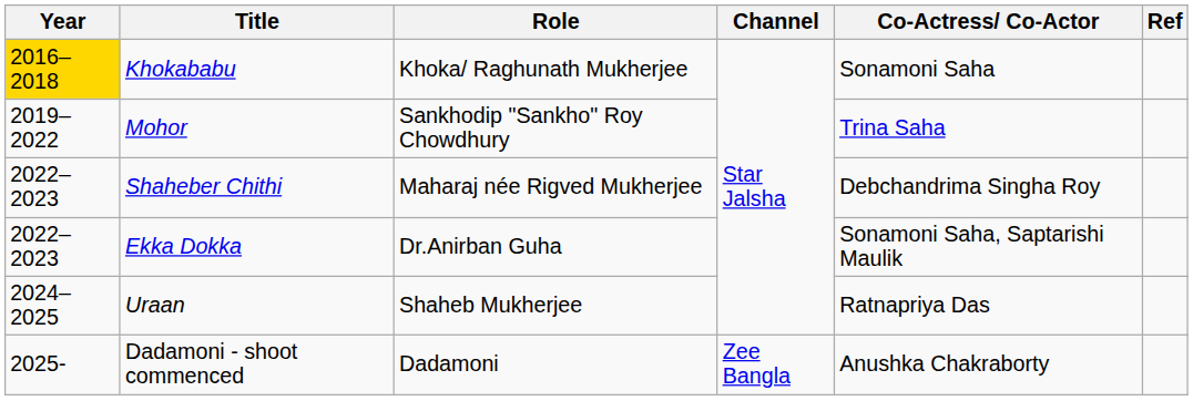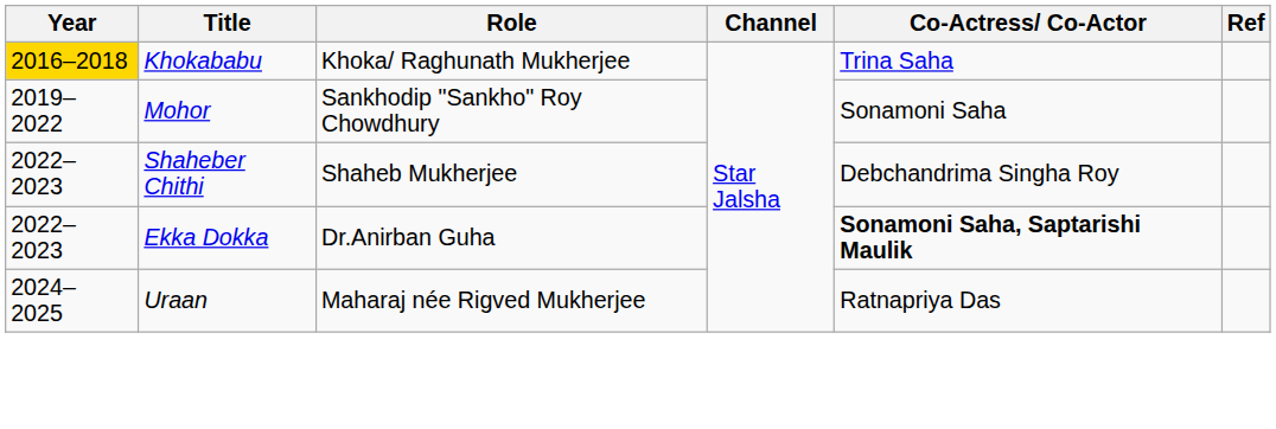 <table class="wikitable sortable">
 <tr>
 <th>Year</th>
 <th>Title</th>
 <th>Role</th>
 <th>Channel</th>
 <th>Co-Actress/ Co-Actor</th>
 <th>Ref</th>
 </tr>
 <tr>
 <td style="background: gold;">2016–2018</td>
 <td><a href='#'><em>Khokababu</em></a></td>
 <td>Khoka/ Raghunath Mukherjee</td>
 <td rowspan="5"><a href='#'>Star Jalsha</a></td>
-<td>Sonamoni Saha</td>
+<td><a href='#'>Trina Saha</a></td>
 <td></td>
 </tr>
 <tr>
 <td>2019– 2022</td>
 <td><a href='#'><em>Mohor</em></a></td>
 <td>Sankhodip "Sankho" Roy Chowdhury</td>
-<td><a href='#'>Trina Saha</a></td>
+<td>Sonamoni Saha</td>
 <td></td>
 </tr>
 <tr>
 <td>2022– 2023</td>
 <td><em><a href='#'>Shaheber Chithi</a></em></td>
-<td>Maharaj née Rigved Mukherjee</td>
+<td>Shaheb Mukherjee</td>
 <td>Debchandrima Singha Roy</td>
 <td></td>
 </tr>
 <tr>
 <td>2022– 2023</td>
 <td><em><a href='#'>Ekka Dokka</a></em></td>
 <td>Dr.Anirban Guha</td>
-<td>Sonamoni Saha, Saptarishi Maulik</td>
+<td><strong>Sonamoni Saha, Saptarishi Maulik</strong></td>
 <td></td>
 </tr>
 <tr>
 <td>2024– 2025</td>
 <td><em>Uraan</em></td>
-<td>Shaheb Mukherjee</td>
+<td>Maharaj née Rigved Mukherjee</td>
 <td>Ratnapriya Das</td>
 <td></td>
 </tr>
-<tr>
-<td>2025-</td>
-<td>Dadamoni - shoot commenced</td>
-<td>Dadamoni</td>
-<td><a href='#'>Zee Bangla</a></td>
-<td>Anushka Chakraborty</td>
-<td></td>
-</tr>
 </table>
